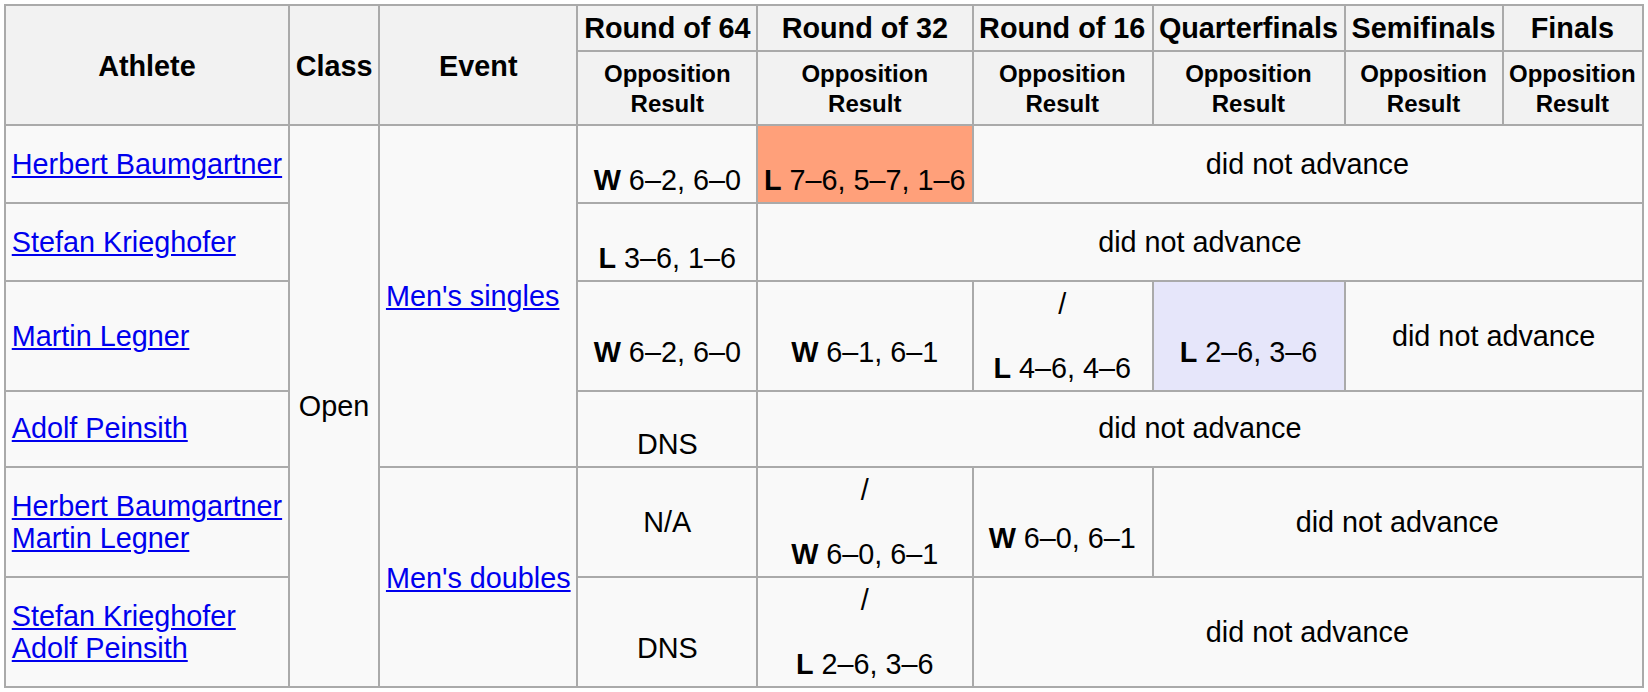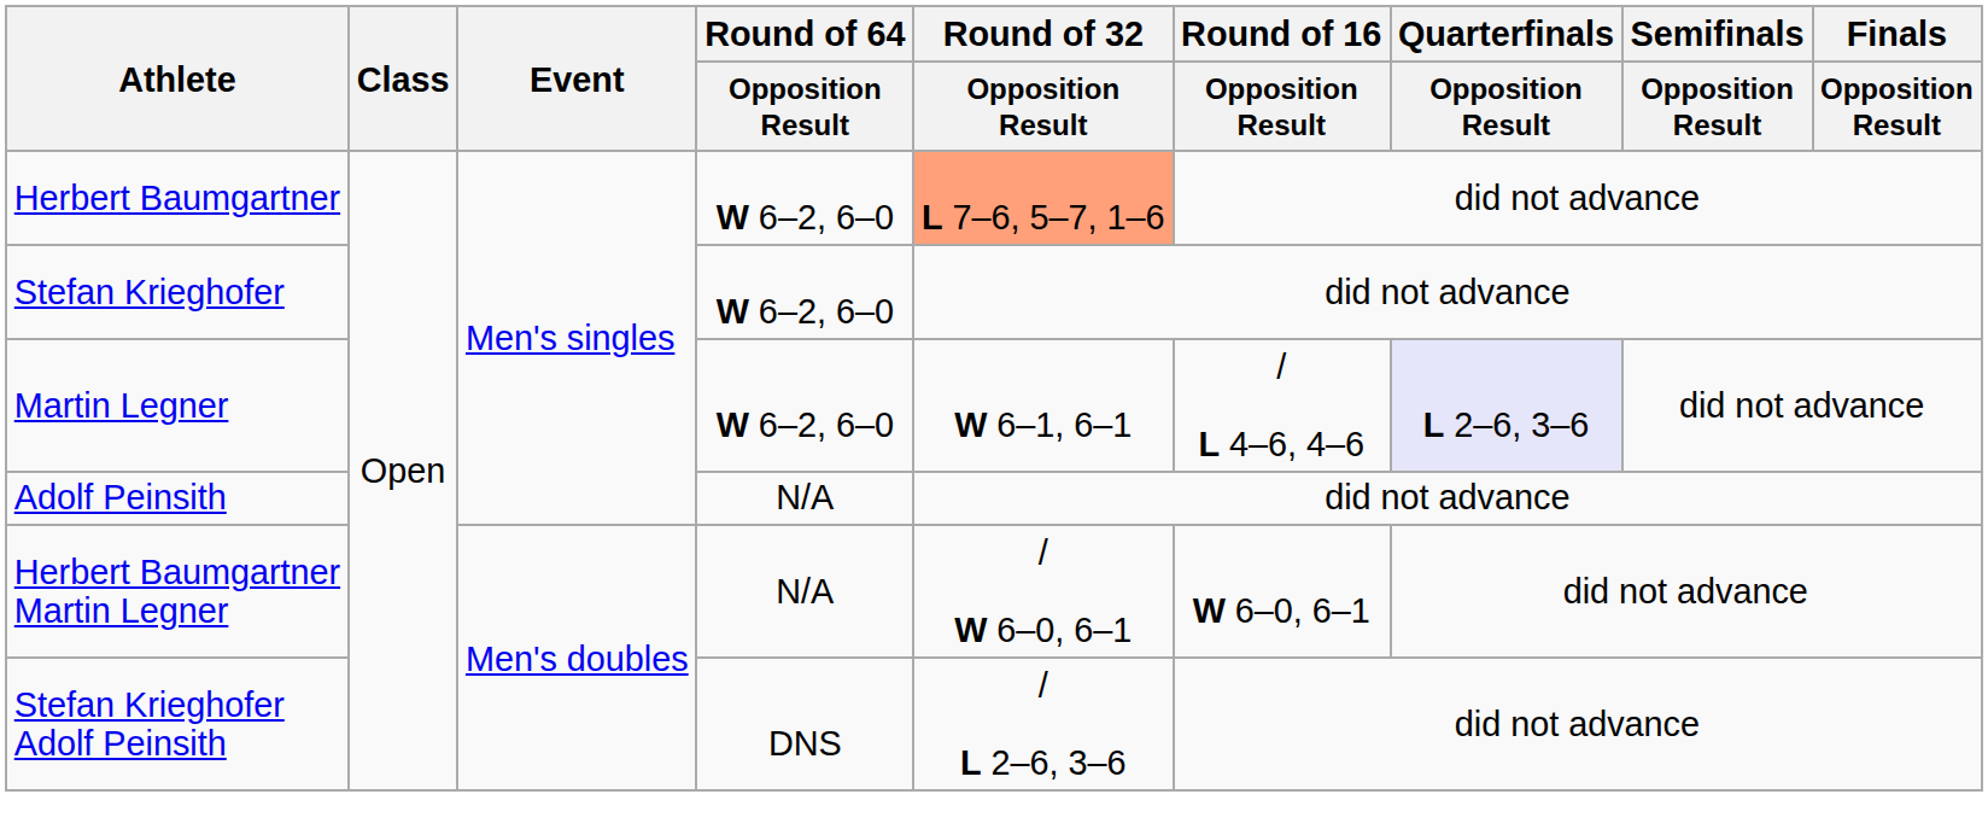 <table class=wikitable style="font-size:90%">
 <tr>
 <th rowspan="2">Athlete</th>
 <th rowspan="2">Class</th>
 <th rowspan="2">Event</th>
 <th>Round of 64</th>
 <th>Round of 32</th>
 <th>Round of 16</th>
 <th>Quarterfinals</th>
 <th>Semifinals</th>
 <th>Finals</th>
 </tr>
 <tr>
 <th style="line-height:1em"><small>Opposition<br>Result</small></th>
 <th style="line-height:1em"><small>Opposition<br>Result</small></th>
 <th style="line-height:1em"><small>Opposition<br>Result</small></th>
 <th style="line-height:1em"><small>Opposition<br>Result</small></th>
 <th style="line-height:1em"><small>Opposition<br>Result</small></th>
 <th style="line-height:1em"><small>Opposition<br>Result</small></th>
 </tr>
 <tr>
 <td><a href='#'>Herbert Baumgartner</a></td>
 <td rowspan="6" style="text-align:center;">Open</td>
 <td rowspan="4"><a href='#'>Men's singles</a></td>
 <td style="text-align:center;"><br><strong>W</strong> 6–2, 6–0</td>
 <td style="background: lightsalmon; text-align:center;"><br><strong>L</strong> 7–6, 5–7, 1–6</td>
 <td style="text-align:center;" colspan="4">did not advance</td>
 </tr>
 <tr>
 <td><a href='#'>Stefan Krieghofer</a></td>
-<td style="text-align:center;"><br><strong>L</strong> 3–6, 1–6</td>
+<td style="text-align:center;"><br><strong>W</strong> 6–2, 6–0</td>
 <td style="text-align:center;" colspan="5">did not advance</td>
 </tr>
 <tr>
 <td><a href='#'>Martin Legner</a></td>
 <td style="text-align:center;"><br><strong>W</strong> 6–2, 6–0</td>
 <td style="text-align:center;"><br><strong>W</strong> 6–1, 6–1</td>
 <td style="text-align:center;"> /<br> <br><strong>L</strong> 4–6, 4–6</td>
 <td style="background: lavender; text-align:center;"><br><strong>L</strong> 2–6, 3–6</td>
 <td style="text-align:center;" colspan="2">did not advance</td>
 </tr>
 <tr>
 <td><a href='#'>Adolf Peinsith</a></td>
-<td style="text-align:center;"><br> DNS</td>
+<td style="text-align:center;">N/A</td>
 <td style="text-align:center;" colspan="5">did not advance</td>
 </tr>
 <tr>
 <td><a href='#'>Herbert Baumgartner</a><br> <a href='#'>Martin Legner</a></td>
 <td rowspan="2"><a href='#'>Men's doubles</a></td>
 <td style="text-align:center;">N/A</td>
 <td style="text-align:center;"> /<br> <br><strong>W</strong> 6–0, 6–1</td>
 <td style="text-align:center;"><br><strong>W</strong> 6–0, 6–1</td>
 <td style="text-align:center;" colspan="3">did not advance</td>
 </tr>
 <tr>
 <td><a href='#'>Stefan Krieghofer</a><br> <a href='#'>Adolf Peinsith</a></td>
 <td style="text-align:center;"><br> DNS</td>
 <td style="text-align:center;"> /<br> <br><strong>L</strong> 2–6, 3–6</td>
 <td style="text-align:center;" colspan="4">did not advance</td>
 </tr>
 </table>
